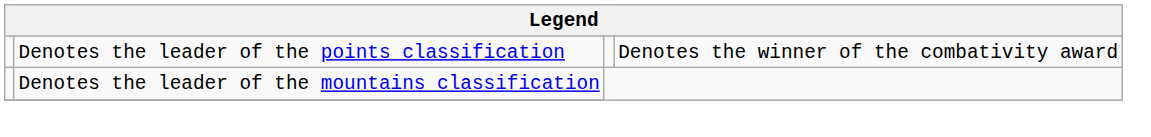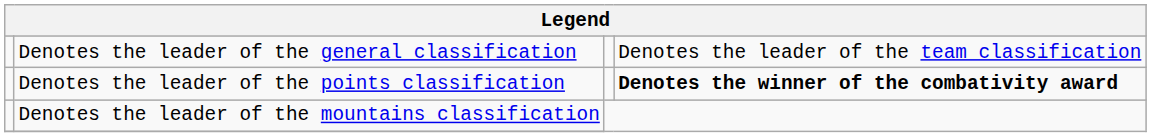 <table class="wikitable">
 <tr>
 <th scope="col" colspan="4">Legend</th>
 </tr>
 <tr>
 <td></td>
+<td>Denotes the leader of the <a href='#'>general classification</a></td>
+<td></td>
+<td>Denotes the leader of the <a href='#'>team classification</a></td>
+</tr>
+<tr>
+<td></td>
 <td>Denotes the leader of the <a href='#'>points classification</a></td>
 <td></td>
-<td>Denotes the winner of the combativity award</td>
+<td><strong>Denotes the winner of the combativity award</strong></td>
 </tr>
 <tr>
 <td></td>
 <td>Denotes the leader of the <a href='#'>mountains classification</a></td>
 </tr>
 <tr>
 </tr>
 </table>
